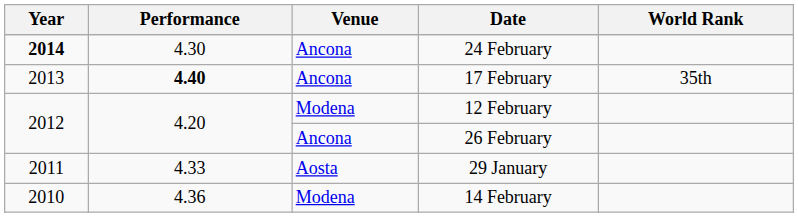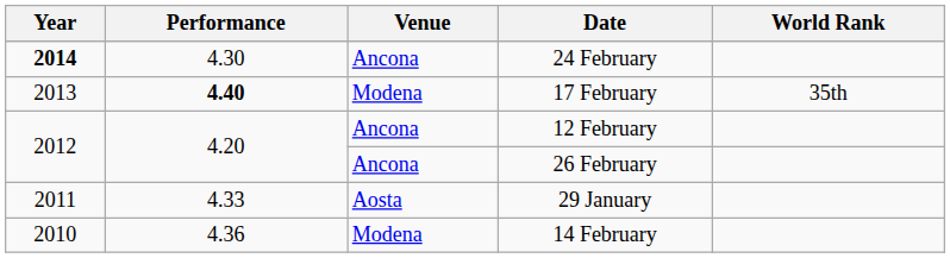 <table class="wikitable" width=50% style="font-size:90%; text-align:center;">
 <tr>
 <th>Year</th>
 <th>Performance</th>
 <th>Venue</th>
 <th>Date</th>
 <th>World Rank</th>
 </tr>
 <tr bgcolor=gold>
 </tr>
 <tr>
 <td><strong>2014</strong></td>
 <td>4.30</td>
 <td align=left> <a href='#'>Ancona</a></td>
 <td>24 February</td>
 <td></td>
 </tr>
 <tr>
 <td>2013</td>
 <td><strong>4.40</strong></td>
-<td align=left> <a href='#'>Ancona</a></td>
+<td align=left> <a href='#'>Modena</a></td>
 <td>17 February</td>
 <td>35th</td>
 </tr>
 <tr>
 <td rowspan=2>2012</td>
 <td rowspan=2>4.20</td>
-<td align=left> <a href='#'>Modena</a></td>
+<td align=left> <a href='#'>Ancona</a></td>
 <td>12 February</td>
 <td></td>
 </tr>
 <tr>
 <td align=left> <a href='#'>Ancona</a></td>
 <td>26 February</td>
 <td></td>
 </tr>
 <tr>
 <td>2011</td>
 <td>4.33</td>
 <td align=left> <a href='#'>Aosta</a></td>
 <td>29 January</td>
 <td></td>
 </tr>
 <tr>
 <td>2010</td>
 <td>4.36</td>
 <td align=left> <a href='#'>Modena</a></td>
 <td>14 February</td>
 <td></td>
 </tr>
 </table>
